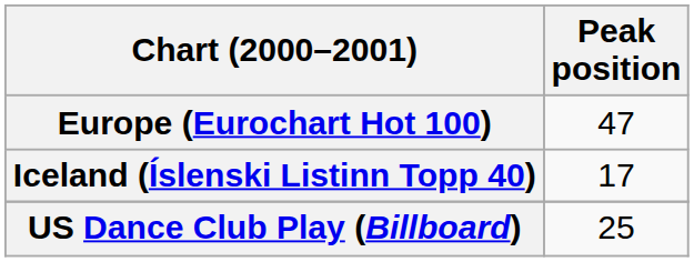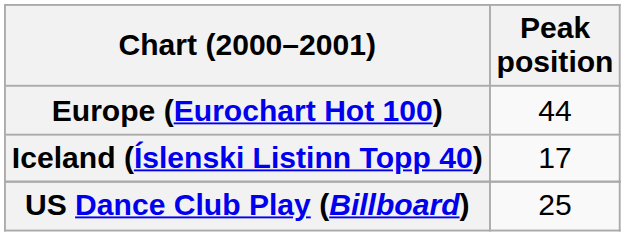 <table class="wikitable sortable plainrowheaders" style="text-align:center">
 <tr>
 <th>Chart (2000–2001)</th>
 <th>Peak<br>position</th>
 </tr>
 <tr>
 <th scope="row">Europe (<a href='#'>Eurochart Hot 100</a>)</th>
-<td>47</td>
+<td>44</td>
 </tr>
 <tr>
 <th scope="row">Iceland (<a href='#'>Íslenski Listinn Topp 40</a>)</th>
 <td>17</td>
 </tr>
 <tr>
 </tr>
 <tr>
 </tr>
 <tr>
 </tr>
 <tr>
 <th scope="row">US <a href='#'>Dance Club Play</a> (<em><a href='#'>Billboard</a></em>)</th>
 <td>25</td>
 </tr>
 </table>
